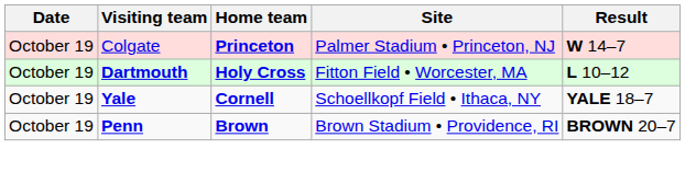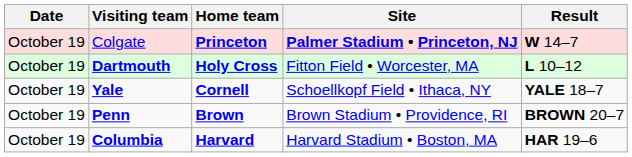 <table class="wikitable">
 <tr>
 <th>Date</th>
 <th>Visiting team</th>
 <th>Home team</th>
 <th>Site</th>
 <th>Result</th>
 </tr>
 <tr style="background:#FFDDDD;">
 <td>October 19</td>
 <td><a href='#'>Colgate</a></td>
 <td><strong><a href='#'>Princeton</a></strong></td>
-<td><a href='#'>Palmer Stadium</a> • <a href='#'>Princeton, NJ</a></td>
+<td><strong><a href='#'>Palmer Stadium</a> • <a href='#'>Princeton, NJ</a></strong></td>
 <td><strong>W</strong> 14–7</td>
 </tr>
 <tr style="background:#DDFFDD;">
 <td>October 19</td>
 <td><strong><a href='#'>Dartmouth</a></strong></td>
 <td><strong><a href='#'>Holy Cross</a></strong></td>
 <td><a href='#'>Fitton Field</a> • <a href='#'>Worcester, MA</a></td>
 <td><strong>L</strong> 10–12</td>
 </tr>
 <tr>
 <td>October 19</td>
 <td><strong><a href='#'>Yale</a></strong></td>
 <td><strong><a href='#'>Cornell</a></strong></td>
 <td><a href='#'>Schoellkopf Field</a> • <a href='#'>Ithaca, NY</a></td>
 <td><strong>YALE</strong> 18–7</td>
 </tr>
 <tr>
 <td>October 19</td>
 <td><strong><a href='#'>Penn</a></strong></td>
 <td><strong><a href='#'>Brown</a></strong></td>
 <td><a href='#'>Brown Stadium</a> • <a href='#'>Providence, RI</a></td>
 <td><strong>BROWN</strong> 20–7</td>
 </tr>
+<tr>
+<td>October 19</td>
+<td><strong><a href='#'>Columbia</a></strong></td>
+<td><strong><a href='#'>Harvard</a></strong></td>
+<td><a href='#'>Harvard Stadium</a> • <a href='#'>Boston, MA</a></td>
+<td><strong>HAR</strong> 19–6</td>
+</tr>
 </table>
